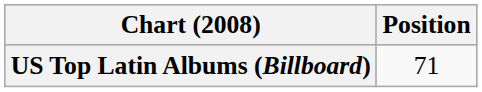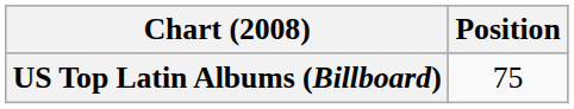 <table class="wikitable plainrowheaders" style="text-align:center">
 <tr>
 <th scope="col">Chart (2008)</th>
 <th scope="col">Position</th>
 </tr>
 <tr>
 <th scope="row">US Top Latin Albums (<em>Billboard</em>)</th>
-<td>71</td>
+<td>75</td>
 </tr>
 </table>
